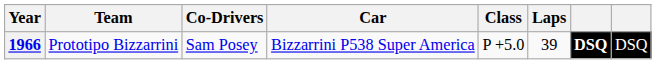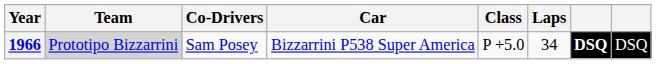 <table class="wikitable" style="text-align:center; font-size:90%">
 <tr>
 <th>Year</th>
 <th>Team</th>
 <th>Co-Drivers</th>
 <th>Car</th>
 <th>Class</th>
 <th>Laps</th>
 <th></th>
 <th></th>
 </tr>
 <tr>
 <th><a href='#'>1966</a></th>
-<td align="left"> <a href='#'>Prototipo Bizzarrini</a></td>
+<td align="left" style="background: lightgrey;"> <a href='#'>Prototipo Bizzarrini</a></td>
 <td align="left"> <a href='#'>Sam Posey</a></td>
 <td align="left"><a href='#'>Bizzarrini P538 Super America</a></td>
 <td>P +5.0</td>
-<td>39</td>
+<td>34</td>
 <td style="background:#000000; color:white"><strong>DSQ</strong></td>
 <td style="background:#000000; color:white">DSQ</td>
 </tr>
 </table>
